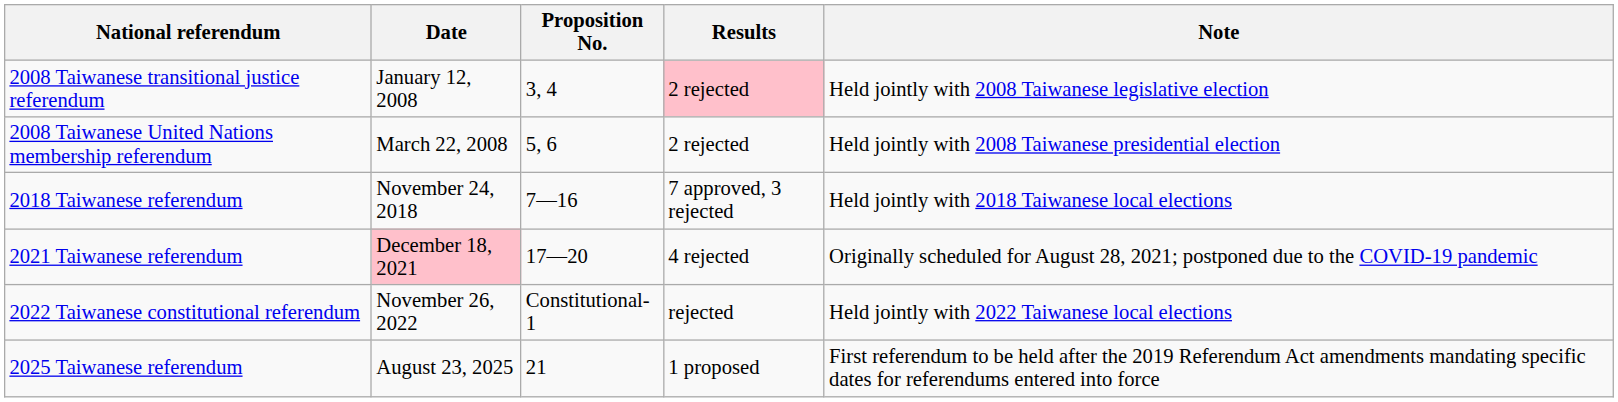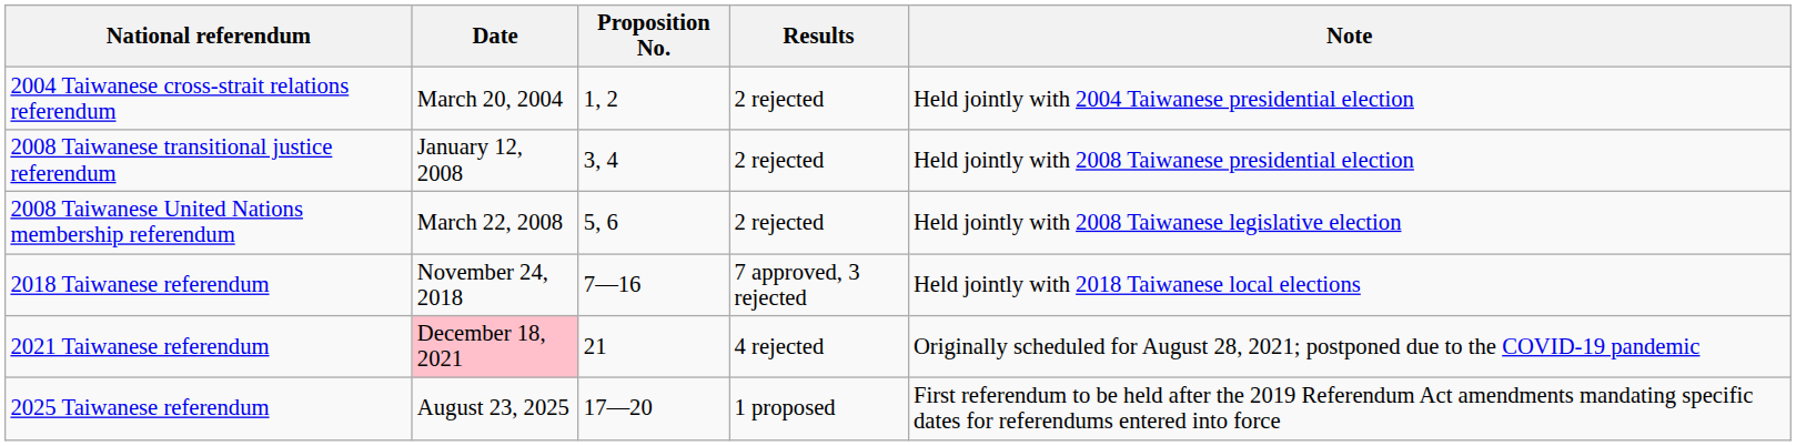 <table class=wikitable>
 <tr>
 <th>National referendum</th>
 <th>Date</th>
 <th>Proposition No.</th>
 <th>Results</th>
 <th>Note</th>
 </tr>
 <tr>
+<td><a href='#'>2004 Taiwanese cross-strait relations referendum</a></td>
+<td>March 20, 2004</td>
+<td>1, 2</td>
+<td>2 rejected</td>
+<td>Held jointly with <a href='#'>2004 Taiwanese presidential election</a></td>
+</tr>
+<tr>
 <td><a href='#'>2008 Taiwanese transitional justice referendum</a></td>
 <td>January 12, 2008</td>
 <td>3, 4</td>
-<td style="background: pink;">2 rejected</td>
-<td>Held jointly with <a href='#'>2008 Taiwanese legislative election</a></td>
+<td>2 rejected</td>
+<td>Held jointly with <a href='#'>2008 Taiwanese presidential election</a></td>
 </tr>
 <tr>
 <td><a href='#'>2008 Taiwanese United Nations membership referendum</a></td>
 <td>March 22, 2008</td>
 <td>5, 6</td>
 <td>2 rejected</td>
-<td>Held jointly with <a href='#'>2008 Taiwanese presidential election</a></td>
+<td>Held jointly with <a href='#'>2008 Taiwanese legislative election</a></td>
 </tr>
 <tr>
 <td><a href='#'>2018 Taiwanese referendum</a></td>
 <td>November 24, 2018</td>
 <td>7—16</td>
 <td>7 approved, 3 rejected</td>
 <td>Held jointly with <a href='#'>2018 Taiwanese local elections</a></td>
 </tr>
 <tr>
 <td><a href='#'>2021 Taiwanese referendum</a></td>
 <td style="background: pink;">December 18, 2021</td>
-<td>17—20</td>
+<td>21</td>
 <td>4 rejected</td>
 <td>Originally scheduled for August 28, 2021; postponed due to the <a href='#'>COVID-19 pandemic</a></td>
 </tr>
 <tr>
-<td><a href='#'>2022 Taiwanese constitutional referendum</a></td>
-<td>November 26, 2022</td>
-<td>Constitutional-1</td>
-<td>rejected</td>
-<td>Held jointly with <a href='#'>2022 Taiwanese local elections</a></td>
-</tr>
-<tr>
 <td><a href='#'>2025 Taiwanese referendum</a></td>
 <td>August 23, 2025</td>
-<td>21</td>
+<td>17—20</td>
 <td>1 proposed</td>
 <td>First referendum to be held after the 2019 Referendum Act amendments mandating specific dates for referendums entered into force</td>
 </tr>
 </table>
